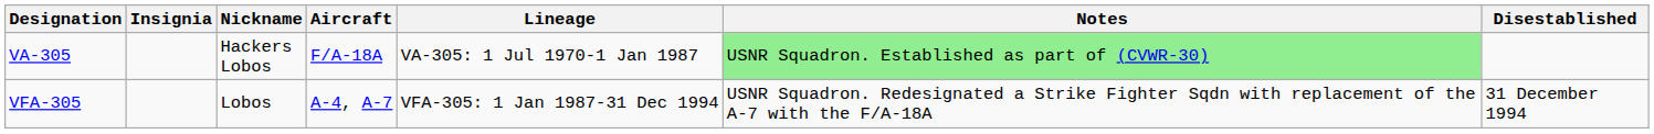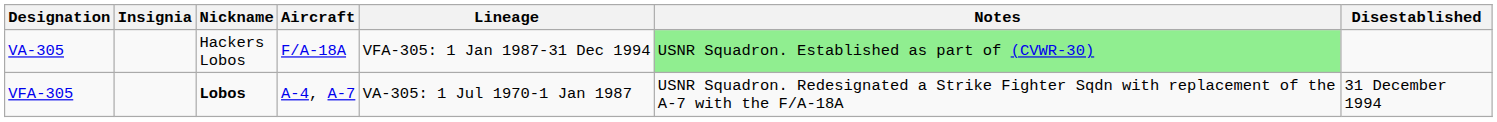 <table class="wikitable">
 <tr>
 <th>Designation</th>
 <th>Insignia</th>
 <th>Nickname</th>
 <th>Aircraft</th>
 <th>Lineage</th>
 <th>Notes</th>
 <th>Disestablished</th>
 </tr>
 <tr>
 <td><a href='#'>VA-305</a></td>
 <td><br></td>
 <td>Hackers<br>Lobos</td>
 <td><a href='#'>F/A-18A</a></td>
-<td>VA-305: 1 Jul 1970-1 Jan 1987</td>
+<td style="white-space: nowrap;">VFA-305: 1 Jan 1987-31 Dec 1994</td>
 <td style="background: lightgreen;">USNR Squadron. Established as part of <a href='#'>(CVWR-30)</a></td>
 </tr>
 <tr>
 <td><a href='#'>VFA-305</a></td>
 <td></td>
-<td>Lobos</td>
+<td><strong>Lobos</strong></td>
 <td><a href='#'>A-4</a>, <a href='#'>A-7</a></td>
-<td style="white-space: nowrap;">VFA-305: 1 Jan 1987-31 Dec 1994</td>
+<td>VA-305: 1 Jul 1970-1 Jan 1987</td>
 <td>USNR Squadron. Redesignated a Strike Fighter Sqdn with replacement of the A-7 with the F/A-18A</td>
 <td>31 December 1994</td>
 </tr>
 </table>
